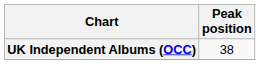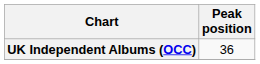 <table class="wikitable plainrowheaders sortable" style="text-align:center;" border="1">
 <tr>
 <th scope="col">Chart</th>
 <th scope="col">Peak<br>position</th>
 </tr>
 <tr>
 <th scope="row">UK Independent Albums (<a href='#'>OCC</a>)</th>
-<td>38</td>
+<td>36</td>
 </tr>
 <tr>
 </tr>
 </table>
